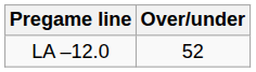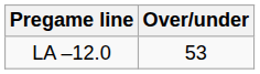 <table class="wikitable">
 <tr align="center">
 <th style=>Pregame line</th>
 <th style=>Over/under</th>
 </tr>
 <tr align="center">
 <td>LA –12.0</td>
-<td>52</td>
+<td>53</td>
 </tr>
 </table>
